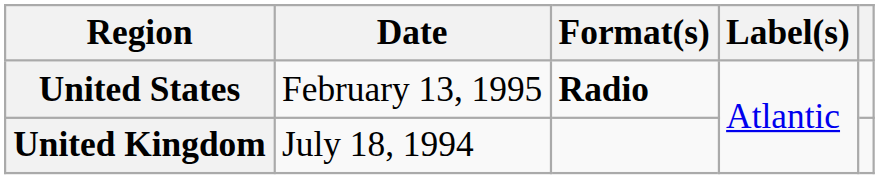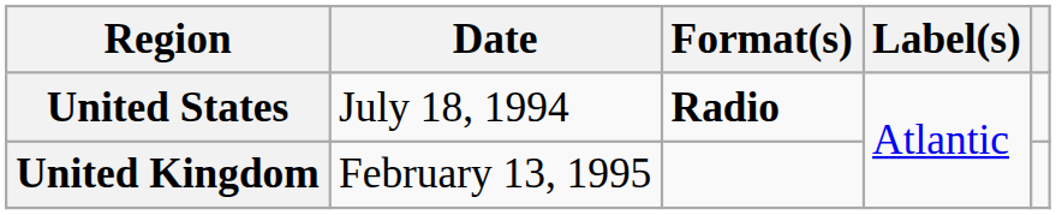 <table class="wikitable plainrowheaders">
 <tr>
 <th scope="col">Region</th>
 <th scope="col">Date</th>
 <th scope="col">Format(s)</th>
 <th scope="col">Label(s)</th>
 <th scope="col"></th>
 </tr>
 <tr>
 <th scope="row">United States</th>
-<td>February 13, 1995</td>
+<td>July 18, 1994</td>
 <td><strong>Radio</strong></td>
 <td rowspan="2"><a href='#'>Atlantic</a></td>
 <td></td>
 </tr>
 <tr>
 <th scope="row">United Kingdom</th>
-<td>July 18, 1994</td>
+<td>February 13, 1995</td>
 <td></td>
 <td></td>
 </tr>
 </table>
